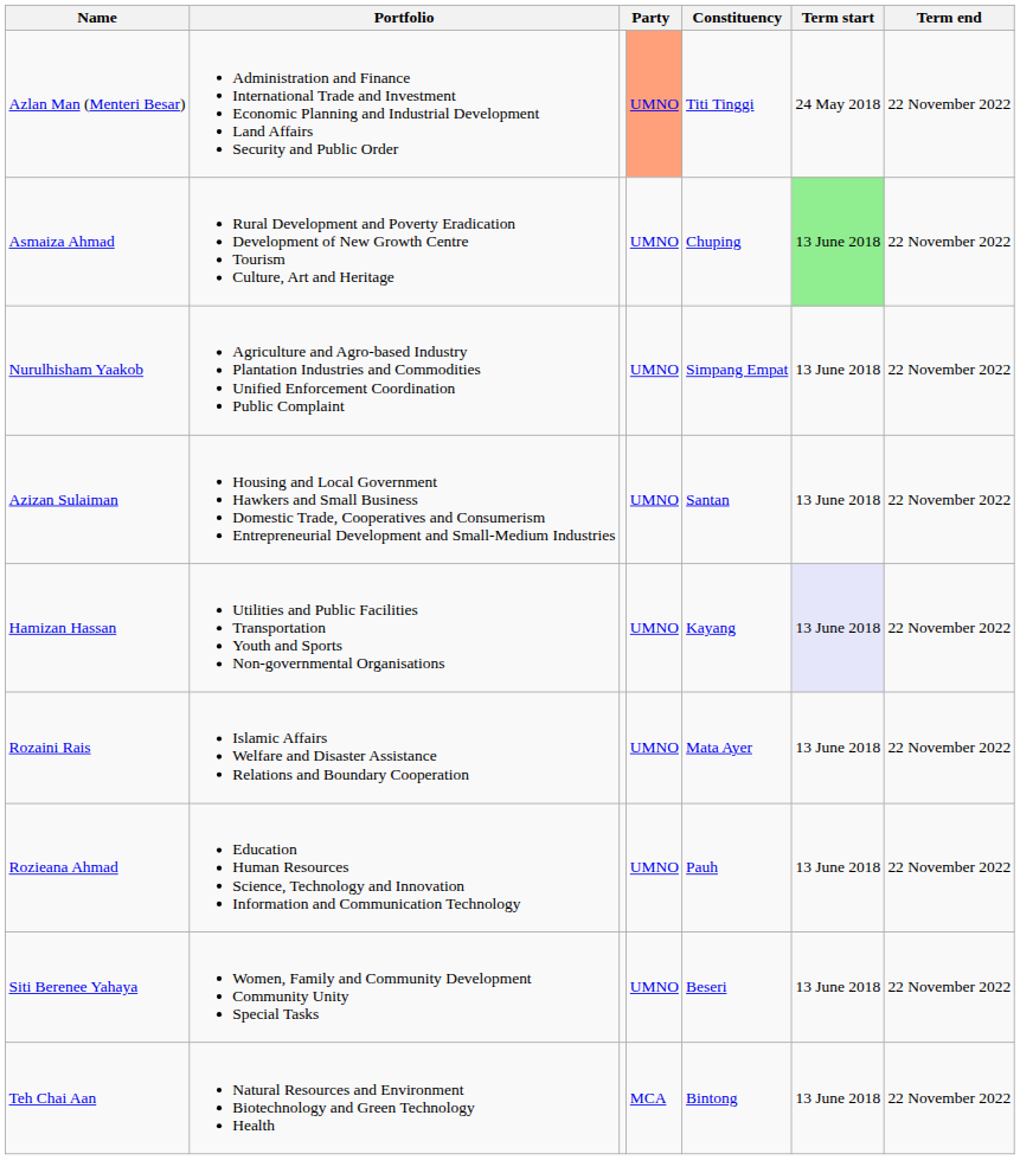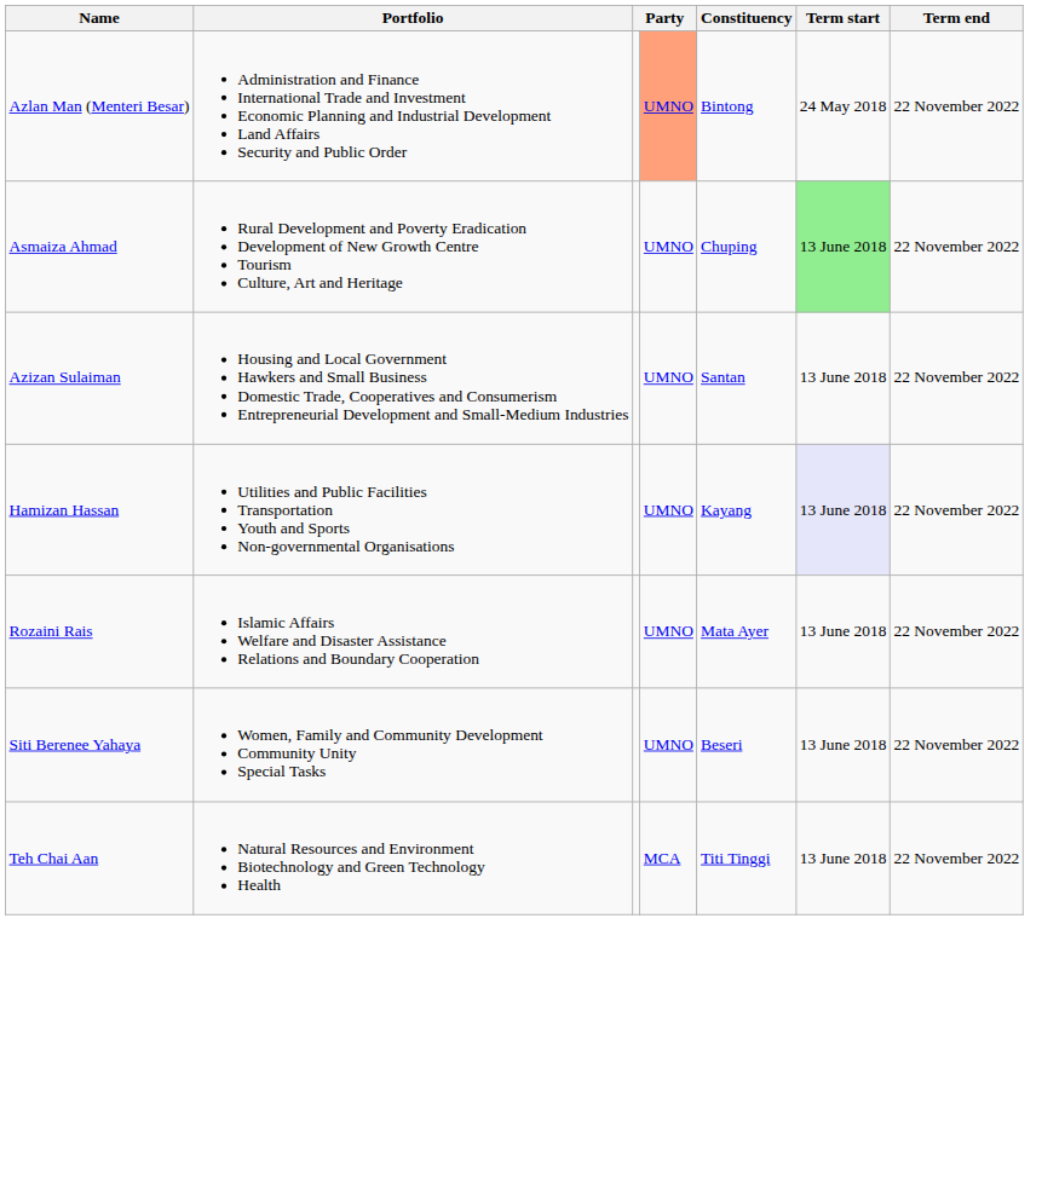 <table class="wikitable">
 <tr>
 <th>Name</th>
 <th>Portfolio</th>
 <th colspan=2>Party</th>
 <th>Constituency</th>
 <th>Term start</th>
 <th>Term end</th>
 </tr>
 <tr>
 <td><a href='#'>Azlan Man</a> (<a href='#'>Menteri Besar</a>)</td>
 <td><br><ul><li>Administration and Finance</li><li>International Trade and Investment</li><li>Economic Planning and Industrial Development</li><li>Land Affairs</li><li>Security and Public Order</li></ul></td>
 <td bgcolor=></td>
 <td style="background: lightsalmon;"><a href='#'>UMNO</a></td>
-<td><a href='#'>Titi Tinggi</a></td>
+<td><a href='#'>Bintong</a></td>
 <td>24 May 2018</td>
 <td>22 November 2022</td>
 </tr>
 <tr>
 <td><a href='#'>Asmaiza Ahmad</a></td>
 <td><br><ul><li>Rural Development and Poverty Eradication</li><li>Development of New Growth Centre</li><li>Tourism</li><li>Culture, Art and Heritage</li></ul></td>
 <td bgcolor=></td>
 <td><a href='#'>UMNO</a></td>
 <td><a href='#'>Chuping</a></td>
 <td style="background: lightgreen;">13 June 2018</td>
-<td>22 November 2022</td>
-</tr>
-<tr>
-<td><a href='#'>Nurulhisham Yaakob</a></td>
-<td><br><ul><li>Agriculture and Agro-based Industry</li><li>Plantation Industries and Commodities</li><li>Unified Enforcement Coordination</li><li>Public Complaint</li></ul></td>
-<td bgcolor=></td>
-<td><a href='#'>UMNO</a></td>
-<td><a href='#'>Simpang Empat</a></td>
-<td>13 June 2018</td>
 <td>22 November 2022</td>
 </tr>
 <tr>
 <td><a href='#'>Azizan Sulaiman</a></td>
 <td><br><ul><li>Housing and Local Government</li><li>Hawkers and Small Business</li><li>Domestic Trade, Cooperatives and Consumerism</li><li>Entrepreneurial Development and Small-Medium Industries</li></ul></td>
 <td bgcolor=></td>
 <td><a href='#'>UMNO</a></td>
 <td><a href='#'>Santan</a></td>
 <td>13 June 2018</td>
 <td>22 November 2022</td>
 </tr>
 <tr>
 <td><a href='#'>Hamizan Hassan</a></td>
 <td><br><ul><li>Utilities and Public Facilities</li><li>Transportation</li><li>Youth and Sports</li><li>Non-governmental Organisations</li></ul></td>
 <td bgcolor=></td>
 <td><a href='#'>UMNO</a></td>
 <td><a href='#'>Kayang</a></td>
 <td style="background: lavender;">13 June 2018</td>
 <td>22 November 2022</td>
 </tr>
 <tr>
 <td><a href='#'>Rozaini Rais</a></td>
 <td><br><ul><li>Islamic Affairs</li><li>Welfare and Disaster Assistance</li><li>Relations and Boundary Cooperation</li></ul></td>
 <td bgcolor=></td>
 <td><a href='#'>UMNO</a></td>
 <td><a href='#'>Mata Ayer</a></td>
 <td>13 June 2018</td>
 <td>22 November 2022</td>
 </tr>
 <tr>
-<td><a href='#'>Rozieana Ahmad</a></td>
-<td><br><ul><li>Education</li><li>Human Resources</li><li>Science, Technology and Innovation</li><li>Information and Communication Technology</li></ul></td>
-<td bgcolor=></td>
-<td><a href='#'>UMNO</a></td>
-<td><a href='#'>Pauh</a></td>
-<td>13 June 2018</td>
-<td>22 November 2022</td>
-</tr>
-<tr>
 <td><a href='#'>Siti Berenee Yahaya</a></td>
 <td><br><ul><li>Women, Family and Community Development</li><li>Community Unity</li><li>Special Tasks</li></ul></td>
 <td bgcolor=></td>
 <td><a href='#'>UMNO</a></td>
 <td><a href='#'>Beseri</a></td>
 <td>13 June 2018</td>
 <td>22 November 2022</td>
 </tr>
 <tr>
 <td><a href='#'>Teh Chai Aan</a></td>
 <td><br><ul><li>Natural Resources and Environment</li><li>Biotechnology and Green Technology</li><li>Health</li></ul></td>
 <td bgcolor=></td>
 <td><a href='#'>MCA</a></td>
-<td><a href='#'>Bintong</a></td>
+<td><a href='#'>Titi Tinggi</a></td>
 <td>13 June 2018</td>
 <td>22 November 2022</td>
 </tr>
 </table>
